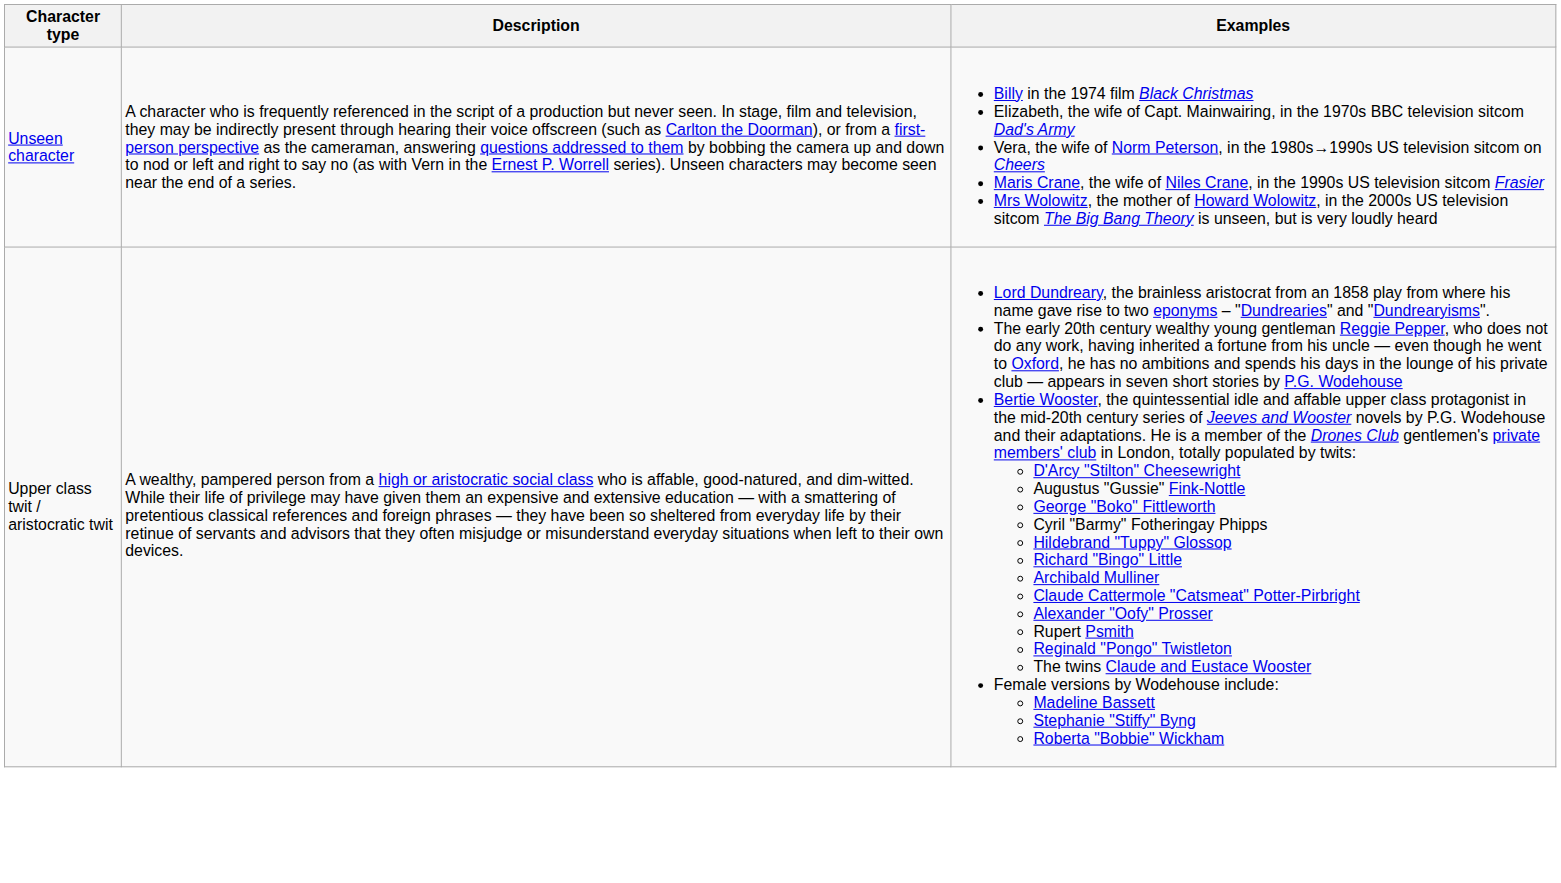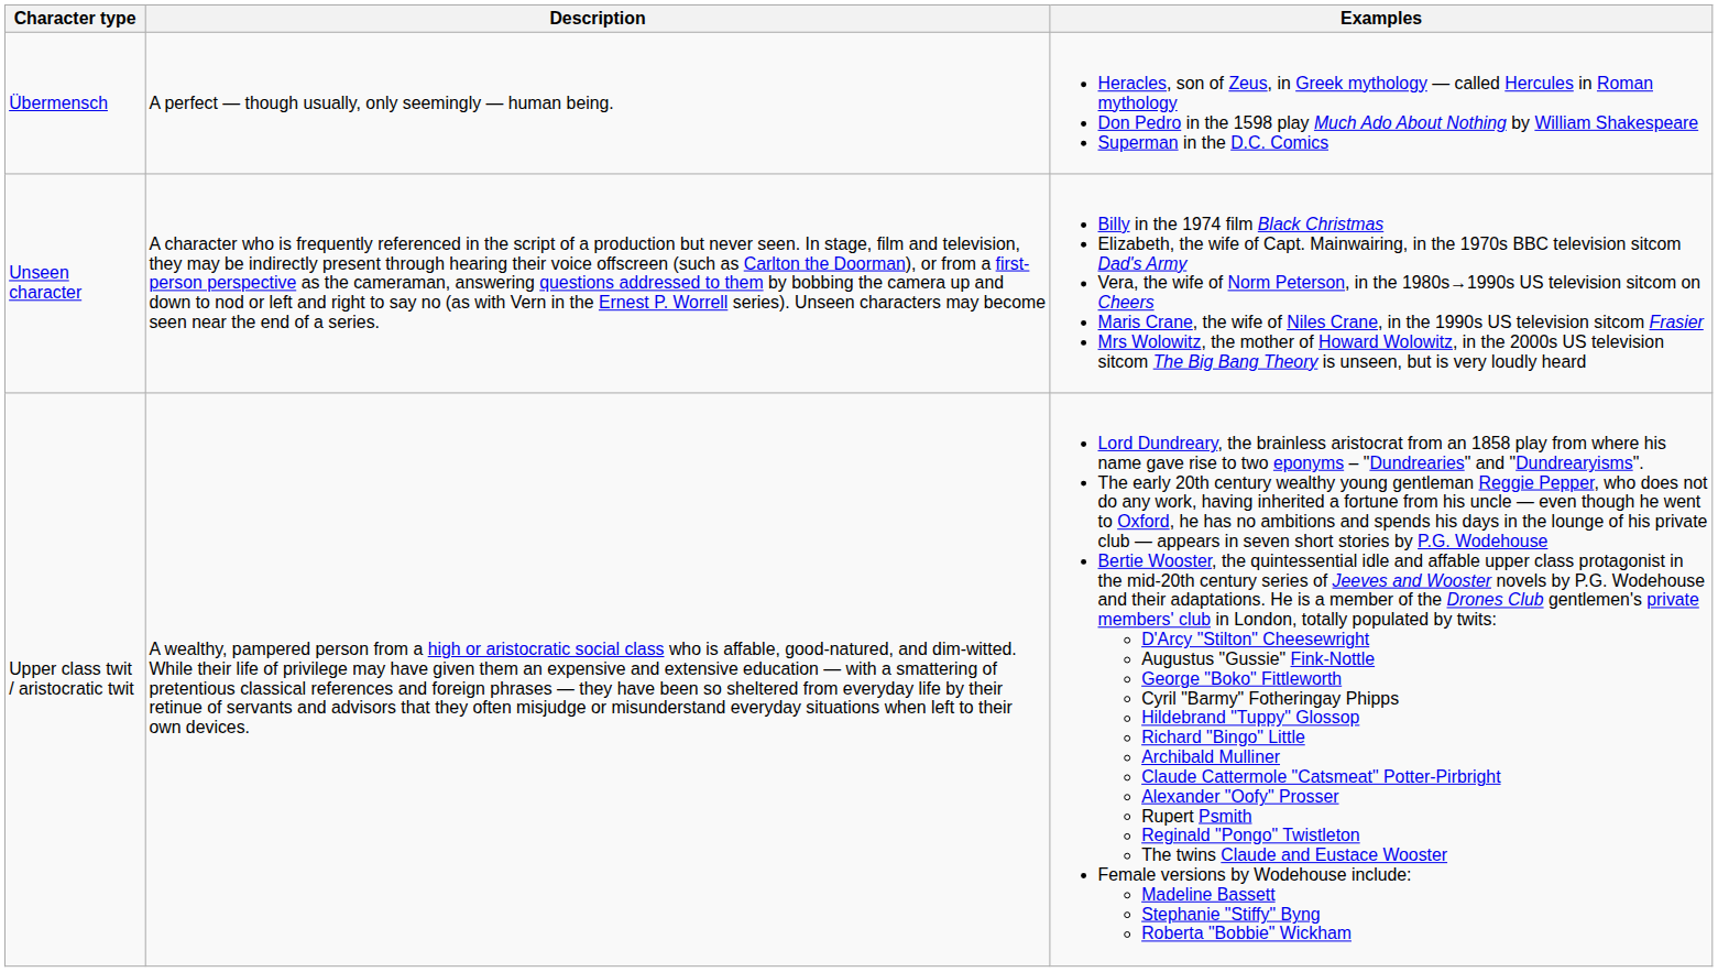 <table class="wikitable">
 <tr>
 <th>Character type</th>
 <th>Description</th>
 <th>Examples</th>
+</tr>
+<tr>
+<td><a href='#'>Übermensch</a></td>
+<td>A perfect — though usually, only seemingly — human being.</td>
+<td><br><ul><li><a href='#'>Heracles</a>, son of <a href='#'>Zeus</a>, in <a href='#'>Greek mythology</a> — called <a href='#'>Hercules</a> in <a href='#'>Roman mythology</a></li><li><a href='#'>Don Pedro</a> in the 1598 play <em><a href='#'>Much Ado About Nothing</a></em> by <a href='#'>William Shakespeare</a></li><li><a href='#'>Superman</a> in the <a href='#'>D.C. Comics</a></li></ul></td>
 </tr>
 <tr>
 <td><a href='#'>Unseen character</a></td>
 <td>A character who is frequently referenced in the script of a production but never seen. In stage, film and television, they may be indirectly present through hearing their voice offscreen (such as <a href='#'>Carlton the Doorman</a>), or from a <a href='#'>first-person perspective</a> as the cameraman, answering <a href='#'>questions addressed to them</a> by bobbing the camera up and down to nod or left and right to say no (as with Vern in the <a href='#'>Ernest P. Worrell</a> series). Unseen characters may become seen near the end of a series.</td>
 <td><br><ul><li><a href='#'>Billy</a> in the 1974 film <a href='#'><em>Black Christmas</em></a></li><li>Elizabeth, the wife of Capt. Mainwairing, in the 1970s BBC television sitcom <em><a href='#'>Dad's Army</a></em></li><li>Vera, the wife of <a href='#'>Norm Peterson</a>, in the 1980s→1990s US television sitcom  on <em><a href='#'>Cheers</a></em></li><li><a href='#'>Maris Crane</a>, the wife of <a href='#'>Niles Crane</a>, in the 1990s US television sitcom <em><a href='#'>Frasier</a></em></li><li><a href='#'>Mrs Wolowitz</a>, the mother of <a href='#'>Howard Wolowitz</a>, in the 2000s US television sitcom <em><a href='#'>The Big Bang Theory</a></em> is unseen, but is very loudly heard</li></ul></td>
 </tr>
 <tr>
 <td>Upper class twit / aristocratic twit</td>
 <td><br>A wealthy, pampered person from a <a href='#'>high or aristocratic social class</a> who is affable, good-natured, and dim-witted. While their life of privilege may have given them an expensive and extensive education — with a smattering of pretentious classical references and foreign phrases — they have been so sheltered from everyday life by their retinue of servants and advisors that they often misjudge or misunderstand everyday situations when left to their own devices.</td>
 <td><br><ul><li><a href='#'>Lord Dundreary</a>, the brainless aristocrat from an 1858 play from where his name gave rise to two <a href='#'>eponyms</a> – "<a href='#'>Dundrearies</a>" and "<a href='#'>Dundrearyisms</a>".</li><li>The early 20th century wealthy young gentleman <a href='#'>Reggie Pepper</a>, who does not do any work, having inherited a fortune from his uncle — even though he went to <a href='#'>Oxford</a>, he has no ambitions and spends his days in the lounge of his private club — appears in seven short stories by <a href='#'>P.G. Wodehouse</a></li><li><a href='#'>Bertie Wooster</a>, the quintessential idle and affable upper class protagonist in the mid-20th century series of <em><a href='#'>Jeeves and Wooster</a></em> novels by P.G. Wodehouse and their adaptations. He is a member of the <em><a href='#'>Drones Club</a></em> gentlemen's <a href='#'>private members' club</a> in London, totally populated by twits:<ul><li><a href='#'>D'Arcy "Stilton" Cheesewright</a></li><li>Augustus "Gussie" <a href='#'>Fink-Nottle</a></li><li><a href='#'>George "Boko" Fittleworth</a></li><li>Cyril "Barmy" Fotheringay Phipps</li><li><a href='#'>Hildebrand "Tuppy" Glossop</a></li><li><a href='#'>Richard "Bingo" Little</a></li><li><a href='#'>Archibald Mulliner</a></li><li><a href='#'>Claude Cattermole "Catsmeat" Potter-Pirbright</a></li><li><a href='#'>Alexander "Oofy" Prosser</a></li><li>Rupert <a href='#'>Psmith</a></li><li><a href='#'>Reginald "Pongo" Twistleton</a></li><li>The twins <a href='#'>Claude and Eustace Wooster</a></li></ul></li><li>Female versions by Wodehouse include:<ul><li><a href='#'>Madeline Bassett</a></li><li><a href='#'>Stephanie "Stiffy" Byng</a></li><li><a href='#'>Roberta "Bobbie" Wickham</a></li></ul></li></ul></td>
 </tr>
 </table>
